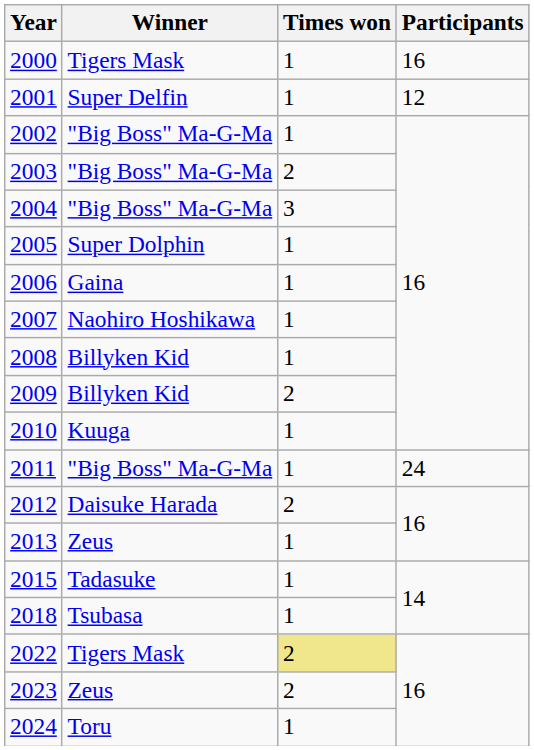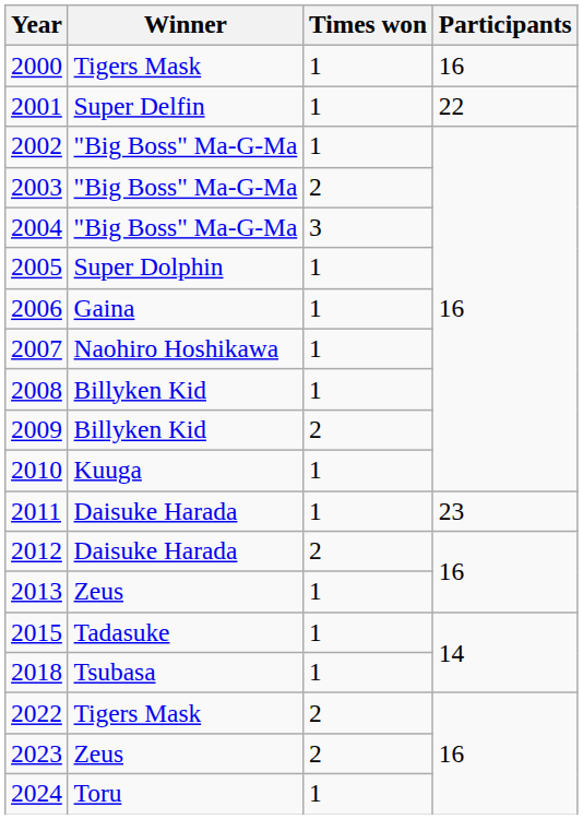 <table class="wikitable sortable">
 <tr>
 <th>Year</th>
 <th>Winner</th>
 <th>Times won</th>
 <th>Participants</th>
 </tr>
 <tr>
 <td><a href='#'>2000</a></td>
 <td><a href='#'>Tigers Mask</a></td>
 <td>1</td>
 <td>16</td>
 </tr>
 <tr>
 <td><a href='#'>2001</a></td>
 <td><a href='#'>Super Delfin</a></td>
 <td>1</td>
-<td>12</td>
+<td>22</td>
 </tr>
 <tr>
 <td><a href='#'>2002</a></td>
 <td><a href='#'>"Big Boss" Ma-G-Ma</a></td>
 <td>1</td>
 <td rowspan=9>16</td>
 </tr>
 <tr>
 <td><a href='#'>2003</a></td>
 <td><a href='#'>"Big Boss" Ma-G-Ma</a></td>
 <td>2</td>
 </tr>
 <tr>
 <td><a href='#'>2004</a></td>
 <td><a href='#'>"Big Boss" Ma-G-Ma</a></td>
 <td>3</td>
 </tr>
 <tr>
 <td><a href='#'>2005</a></td>
 <td><a href='#'>Super Dolphin</a></td>
 <td>1</td>
 </tr>
 <tr>
 <td><a href='#'>2006</a></td>
 <td><a href='#'>Gaina</a></td>
 <td>1</td>
 </tr>
 <tr>
 <td><a href='#'>2007</a></td>
 <td><a href='#'>Naohiro Hoshikawa</a></td>
 <td>1</td>
 </tr>
 <tr>
 <td><a href='#'>2008</a></td>
 <td><a href='#'>Billyken Kid</a></td>
 <td>1</td>
 </tr>
 <tr>
 <td><a href='#'>2009</a></td>
 <td><a href='#'>Billyken Kid</a></td>
 <td>2</td>
 </tr>
 <tr>
 <td><a href='#'>2010</a></td>
 <td><a href='#'>Kuuga</a></td>
 <td>1</td>
 </tr>
 <tr>
 <td><a href='#'>2011</a></td>
-<td><a href='#'>"Big Boss" Ma-G-Ma</a></td>
+<td><a href='#'>Daisuke Harada</a></td>
 <td>1</td>
-<td>24</td>
+<td>23</td>
 </tr>
 <tr>
 <td><a href='#'>2012</a></td>
 <td><a href='#'>Daisuke Harada</a></td>
 <td>2</td>
 <td rowspan=2>16</td>
 </tr>
 <tr>
 <td><a href='#'>2013</a></td>
 <td><a href='#'>Zeus</a></td>
 <td>1</td>
 </tr>
 <tr>
 <td><a href='#'>2015</a></td>
 <td><a href='#'>Tadasuke</a></td>
 <td>1</td>
 <td rowspan=2>14</td>
 </tr>
 <tr>
 <td><a href='#'>2018</a></td>
 <td><a href='#'>Tsubasa</a></td>
 <td>1</td>
 </tr>
 <tr>
 <td><a href='#'>2022</a></td>
 <td><a href='#'>Tigers Mask</a></td>
-<td style="background: khaki;">2</td>
+<td>2</td>
 <td rowspan=3>16</td>
 </tr>
 <tr>
 <td><a href='#'>2023</a></td>
 <td><a href='#'>Zeus</a></td>
 <td>2</td>
 </tr>
 <tr>
 <td><a href='#'>2024</a></td>
 <td><a href='#'>Toru</a></td>
 <td>1</td>
 </tr>
 </table>
